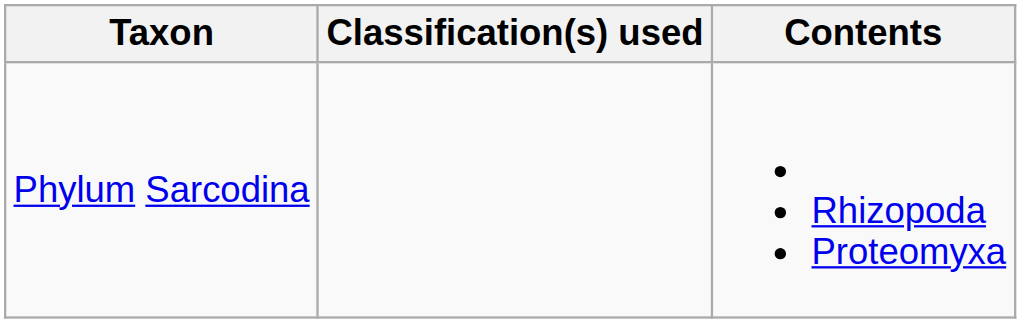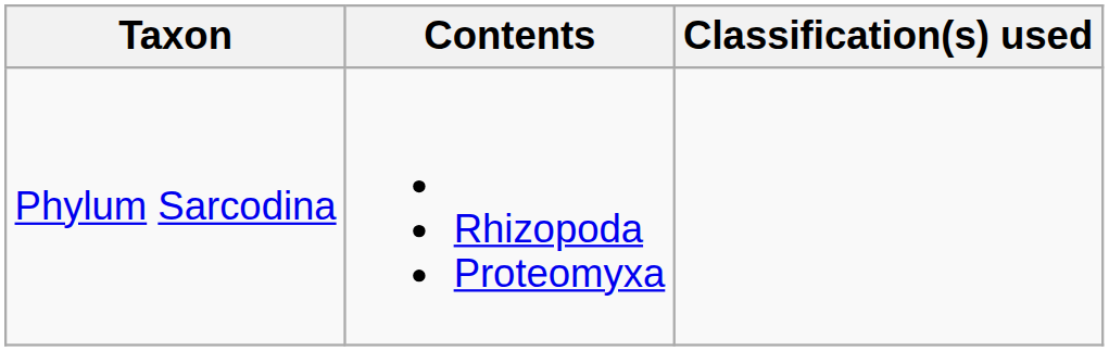 <table class="wikitable">
 <tr>
 <th>Taxon</th>
+<th>Contents</th>
 <th>Classification(s) used</th>
-<th>Contents</th>
 </tr>
 <tr>
 <td><a href='#'>Phylum</a> <a href='#'>Sarcodina</a></td>
+<td><br><ul><li></li><li><a href='#'>Rhizopoda</a></li><li><a href='#'>Proteomyxa</a></li></ul></td>
 <td></td>
-<td><br><ul><li></li><li><a href='#'>Rhizopoda</a></li><li><a href='#'>Proteomyxa</a></li></ul></td>
 </tr>
 </table>
